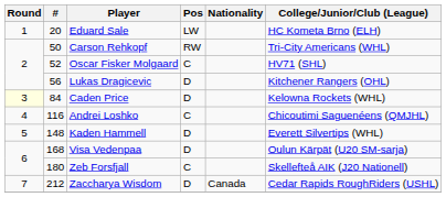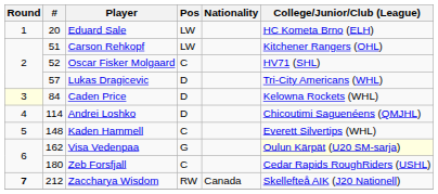 <table class="wikitable">
 <tr>
 <th>Round</th>
 <th>#</th>
 <th>Player</th>
 <th>Pos</th>
 <th>Nationality</th>
 <th>College/Junior/Club (League)</th>
 </tr>
 <tr>
 <td style="text-align:center;">1</td>
 <td style="text-align:center;">20</td>
 <td><a href='#'>Eduard Sale</a></td>
 <td>LW</td>
 <td></td>
 <td><a href='#'>HC Kometa Brno</a> (<a href='#'>ELH</a>)</td>
 </tr>
 <tr>
 <td rowspan=3 style="text-align:center;">2</td>
-<td style="text-align:center;">50</td>
+<td style="text-align:center;">51</td>
 <td><a href='#'>Carson Rehkopf</a></td>
-<td>RW</td>
+<td>LW</td>
 <td></td>
-<td><a href='#'>Tri-City Americans</a> (<a href='#'>WHL</a>)</td>
+<td><a href='#'>Kitchener Rangers</a> (<a href='#'>OHL</a>)</td>
 </tr>
 <tr>
 <td style="text-align:center;">52</td>
 <td><a href='#'>Oscar Fisker Molgaard</a></td>
 <td>C</td>
 <td></td>
 <td><a href='#'>HV71</a> (<a href='#'>SHL</a>)</td>
 </tr>
 <tr>
-<td style="text-align:center;">56</td>
+<td style="text-align:center;">57</td>
 <td><a href='#'>Lukas Dragicevic</a></td>
 <td>D</td>
 <td></td>
-<td><a href='#'>Kitchener Rangers</a> (<a href='#'>OHL</a>)</td>
+<td><a href='#'>Tri-City Americans</a> (<a href='#'>WHL</a>)</td>
 </tr>
 <tr>
 <td style="background: lightyellow; text-align:center;">3</td>
 <td style="text-align:center;">84</td>
 <td><a href='#'>Caden Price</a></td>
 <td>D</td>
 <td></td>
 <td><a href='#'>Kelowna Rockets</a> (WHL)</td>
 </tr>
 <tr>
 <td style="text-align:center;">4</td>
-<td style="text-align:center;">116</td>
+<td style="text-align:center;">114</td>
 <td><a href='#'>Andrei Loshko</a></td>
-<td>C</td>
+<td>D</td>
 <td></td>
 <td><a href='#'>Chicoutimi Saguenéens</a> (<a href='#'>QMJHL</a>)</td>
 </tr>
 <tr>
 <td style="text-align:center;">5</td>
 <td style="text-align:center;">148</td>
 <td><a href='#'>Kaden Hammell</a></td>
-<td>D</td>
+<td>C</td>
 <td></td>
 <td><a href='#'>Everett Silvertips</a> (WHL)</td>
 </tr>
 <tr>
 <td rowspan=2 style="text-align:center;">6</td>
-<td style="text-align:center;">168</td>
+<td style="text-align:center;">162</td>
 <td><a href='#'>Visa Vedenpaa</a></td>
-<td>D</td>
+<td>G</td>
 <td></td>
-<td><a href='#'>Oulun Kärpät</a> (<a href='#'>U20 SM-sarja</a>)</td>
+<td style="background: lightyellow;"><a href='#'>Oulun Kärpät</a> (<a href='#'>U20 SM-sarja</a>)</td>
 </tr>
 <tr>
 <td style="text-align:center;">180</td>
 <td><a href='#'>Zeb Forsfjall</a></td>
 <td>C</td>
 <td></td>
-<td><a href='#'>Skellefteå AIK</a> (<a href='#'>J20 Nationell</a>)</td>
+<td><a href='#'>Cedar Rapids RoughRiders</a> (<a href='#'>USHL</a>)</td>
 </tr>
 <tr>
-<td style="text-align:center;">7</td>
+<td style="text-align:center;"><strong>7</strong></td>
 <td style="text-align:center;">212</td>
 <td><a href='#'>Zaccharya Wisdom</a></td>
-<td>D</td>
+<td>RW</td>
 <td> Canada</td>
-<td><a href='#'>Cedar Rapids RoughRiders</a> (<a href='#'>USHL</a>)</td>
+<td><a href='#'>Skellefteå AIK</a> (<a href='#'>J20 Nationell</a>)</td>
 </tr>
 <tr>
 </tr>
 </table>
